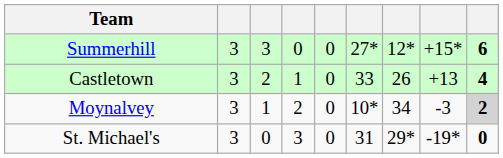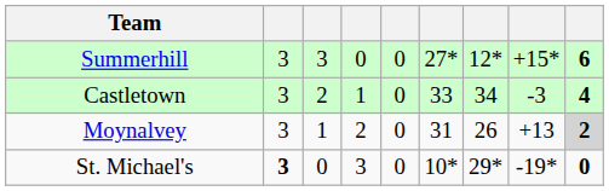 <table class="wikitable" style="text-align:center">
 <tr>
 <th style="width:175px;">Team</th>
 <th width="20"></th>
 <th width="20"></th>
 <th width="20"></th>
 <th width="20"></th>
 <th width="20"></th>
 <th width="20"></th>
 <th width="20"></th>
 <th width="20"></th>
 </tr>
 <tr style="background:#cfc;">
 <td><a href='#'>Summerhill</a></td>
 <td>3</td>
 <td>3</td>
 <td>0</td>
 <td>0</td>
 <td>27*</td>
 <td>12*</td>
 <td>+15*</td>
 <td><strong>6</strong></td>
 </tr>
 <tr style="background:#cfc;">
 <td>Castletown</td>
 <td>3</td>
 <td>2</td>
 <td>1</td>
 <td>0</td>
 <td>33</td>
-<td>26</td>
-<td>+13</td>
+<td>34</td>
+<td>-3</td>
 <td><strong>4</strong></td>
 </tr>
 <tr>
 <td><a href='#'>Moynalvey</a></td>
 <td>3</td>
 <td>1</td>
 <td>2</td>
 <td>0</td>
-<td>10*</td>
-<td>34</td>
-<td>-3</td>
+<td>31</td>
+<td>26</td>
+<td>+13</td>
 <td style="background: lightgrey;"><strong>2</strong></td>
 </tr>
 <tr>
 <td>St. Michael's</td>
-<td>3</td>
+<td><strong>3</strong></td>
 <td>0</td>
 <td>3</td>
 <td>0</td>
-<td>31</td>
+<td>10*</td>
 <td>29*</td>
 <td>-19*</td>
 <td><strong>0</strong></td>
 </tr>
 </table>
